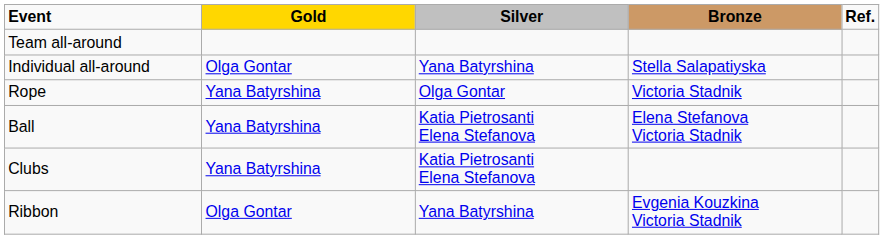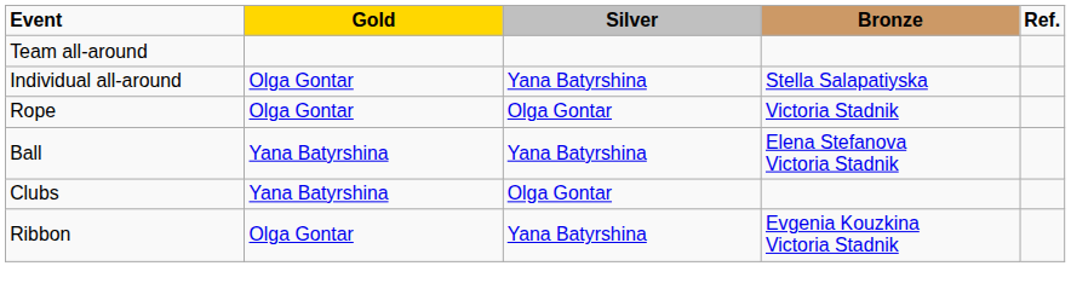 <table class="wikitable">
 <tr>
 <td style="width:12em;"><strong>Event</strong></td>
 <td style="text-align:center; background:gold; width:13em;"><strong>Gold</strong></td>
 <td style="text-align:center; background:silver; width:13em;"><strong>Silver</strong></td>
 <td style="text-align:center; background:#c96; width:13em;"><strong>Bronze</strong></td>
 <td style="width:1em;"><strong>Ref.</strong></td>
 </tr>
 <tr>
 <td>Team all-around</td>
 <td><br></td>
 <td><br></td>
 <td><br></td>
 <td></td>
 </tr>
 <tr>
 <td>Individual all-around</td>
 <td> <a href='#'>Olga Gontar</a></td>
 <td> <a href='#'>Yana Batyrshina</a></td>
 <td> <a href='#'>Stella Salapatiyska</a></td>
 <td></td>
 </tr>
 <tr>
 <td>Rope</td>
-<td> <a href='#'>Yana Batyrshina</a></td>
+<td> <a href='#'>Olga Gontar</a></td>
 <td> <a href='#'>Olga Gontar</a></td>
 <td> <a href='#'>Victoria Stadnik</a></td>
 <td></td>
 </tr>
 <tr>
 <td>Ball</td>
 <td> <a href='#'>Yana Batyrshina</a></td>
-<td> <a href='#'>Katia Pietrosanti</a><br> <a href='#'>Elena Stefanova</a></td>
+<td> <a href='#'>Yana Batyrshina</a></td>
 <td> <a href='#'>Elena Stefanova</a><br> <a href='#'>Victoria Stadnik</a></td>
 <td></td>
 </tr>
 <tr>
 <td>Clubs</td>
 <td> <a href='#'>Yana Batyrshina</a></td>
-<td> <a href='#'>Katia Pietrosanti</a><br> <a href='#'>Elena Stefanova</a></td>
+<td> <a href='#'>Olga Gontar</a></td>
 <td></td>
 <td></td>
 </tr>
 <tr>
 <td>Ribbon</td>
 <td> <a href='#'>Olga Gontar</a></td>
 <td> <a href='#'>Yana Batyrshina</a></td>
 <td> <a href='#'>Evgenia Kouzkina</a><br> <a href='#'>Victoria Stadnik</a></td>
 <td></td>
 </tr>
 </table>
